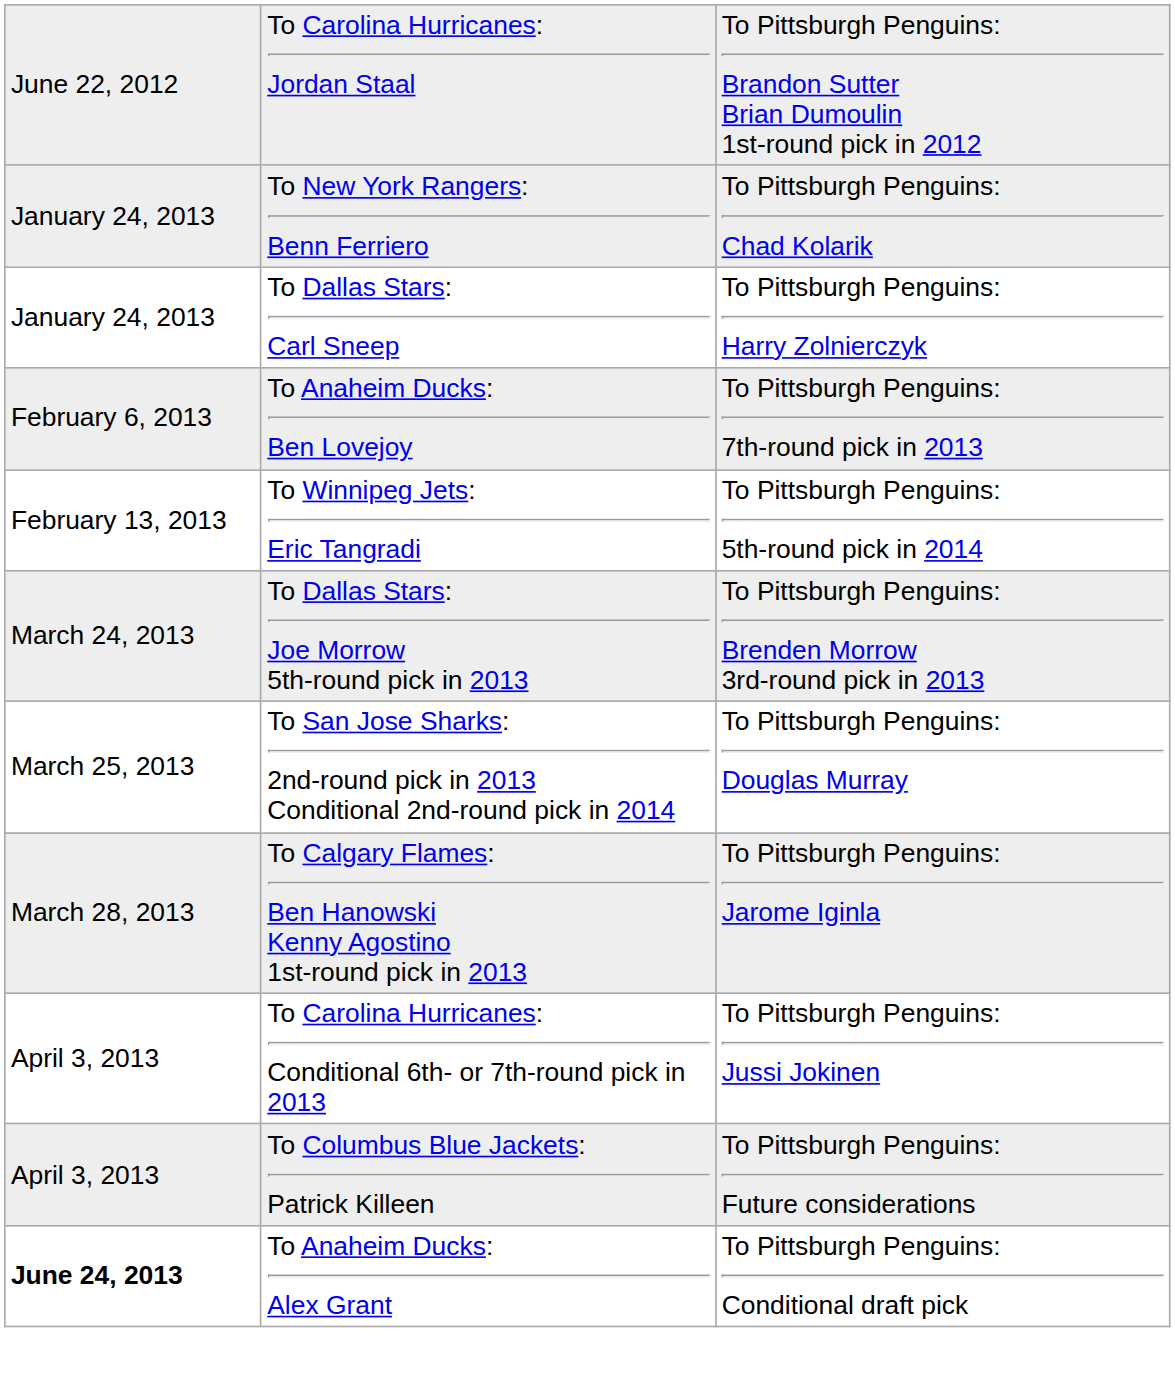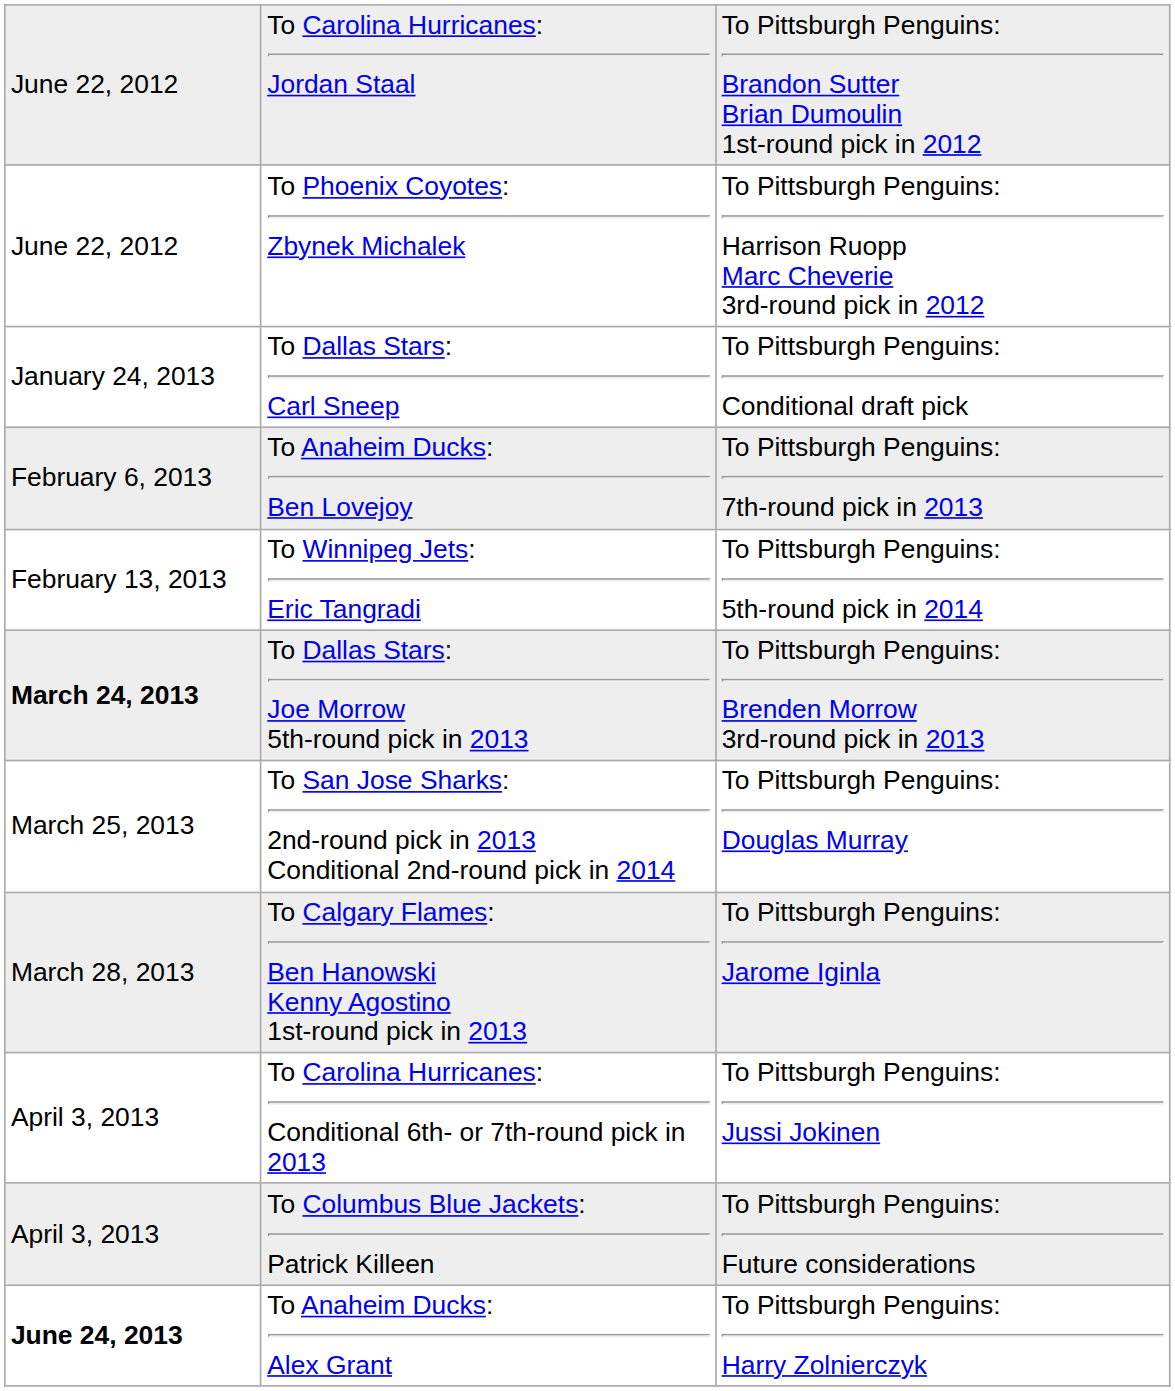 <table class="wikitable" style="border:1px solid #999999; width:80%;">
 <tr bgcolor="eeeeee">
 <td style="width:22%;">June 22, 2012</td>
 <td style="width:39%;" valign="top">To <a href='#'>Carolina Hurricanes</a>: <hr> <a href='#'>Jordan Staal</a></td>
 <td style="width:39%;" valign="top">To Pittsburgh Penguins: <hr> <a href='#'>Brandon Sutter</a><br><a href='#'>Brian Dumoulin</a><br>1st-round pick in <a href='#'>2012</a></td>
 </tr>
-<tr bgcolor="eeeeee">
-<td>January 24, 2013</td>
-<td valign="top">To <a href='#'>New York Rangers</a>: <hr> <a href='#'>Benn Ferriero</a></td>
-<td valign="top">To Pittsburgh Penguins: <hr> <a href='#'>Chad Kolarik</a></td>
+<tr bgcolor="ffffff">
+<td>June 22, 2012</td>
+<td valign="top">To <a href='#'>Phoenix Coyotes</a>: <hr> <a href='#'>Zbynek Michalek</a></td>
+<td valign="top">To Pittsburgh Penguins: <hr> Harrison Ruopp<br><a href='#'>Marc Cheverie</a><br>3rd-round pick in <a href='#'>2012</a></td>
 </tr>
 <tr bgcolor="ffffff">
 <td>January 24, 2013</td>
 <td valign="top">To <a href='#'>Dallas Stars</a>: <hr> <a href='#'>Carl Sneep</a></td>
-<td valign="top">To Pittsburgh Penguins: <hr> <a href='#'>Harry Zolnierczyk</a></td>
+<td valign="top">To Pittsburgh Penguins: <hr> Conditional draft pick</td>
 </tr>
 <tr bgcolor="eeeeee">
 <td>February 6, 2013</td>
 <td valign="top">To <a href='#'>Anaheim Ducks</a>: <hr> <a href='#'>Ben Lovejoy</a></td>
 <td valign="top">To Pittsburgh Penguins: <hr>7th-round pick in <a href='#'>2013</a></td>
 </tr>
 <tr bgcolor="ffffff">
 <td>February 13, 2013</td>
 <td valign="top">To <a href='#'>Winnipeg Jets</a>: <hr> <a href='#'>Eric Tangradi</a></td>
 <td valign="top">To Pittsburgh Penguins: <hr>5th-round pick in <a href='#'>2014</a></td>
 </tr>
 <tr bgcolor="eeeeee">
-<td>March 24, 2013</td>
+<td><strong>March 24, 2013</strong></td>
 <td valign="top">To <a href='#'>Dallas Stars</a>: <hr> <a href='#'>Joe Morrow</a><br>5th-round pick in <a href='#'>2013</a></td>
 <td valign="top">To Pittsburgh Penguins: <hr> <a href='#'>Brenden Morrow</a><br>3rd-round pick in <a href='#'>2013</a></td>
 </tr>
 <tr bgcolor="ffffff">
 <td>March 25, 2013</td>
 <td valign="top">To <a href='#'>San Jose Sharks</a>: <hr> 2nd-round pick in <a href='#'>2013</a><br>Conditional 2nd-round pick in <a href='#'>2014</a></td>
 <td valign="top">To Pittsburgh Penguins: <hr> <a href='#'>Douglas Murray</a></td>
 </tr>
 <tr bgcolor="eeeeee">
 <td>March 28, 2013</td>
 <td valign="top">To <a href='#'>Calgary Flames</a>: <hr><a href='#'>Ben Hanowski</a><br><a href='#'>Kenny Agostino</a><br>1st-round pick in <a href='#'>2013</a></td>
 <td valign="top">To Pittsburgh Penguins: <hr> <a href='#'>Jarome Iginla</a></td>
 </tr>
 <tr bgcolor="ffffff">
 <td>April 3, 2013</td>
 <td valign="top">To <a href='#'>Carolina Hurricanes</a>: <hr>Conditional 6th- or 7th-round pick in <a href='#'>2013</a></td>
 <td valign="top">To Pittsburgh Penguins: <hr> <a href='#'>Jussi Jokinen</a></td>
 </tr>
 <tr bgcolor="eeeeee">
 <td>April 3, 2013</td>
 <td valign="top">To <a href='#'>Columbus Blue Jackets</a>: <hr>Patrick Killeen</td>
 <td valign="top">To Pittsburgh Penguins: <hr> Future considerations</td>
 </tr>
 <tr bgcolor="ffffff">
 <td><strong>June 24, 2013</strong></td>
 <td valign="top">To <a href='#'>Anaheim Ducks</a>: <hr><a href='#'>Alex Grant</a></td>
-<td valign="top">To Pittsburgh Penguins: <hr> Conditional draft pick</td>
+<td valign="top">To Pittsburgh Penguins: <hr> <a href='#'>Harry Zolnierczyk</a></td>
 </tr>
 </table>
